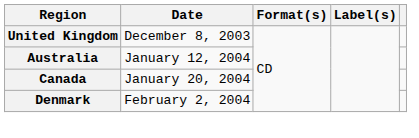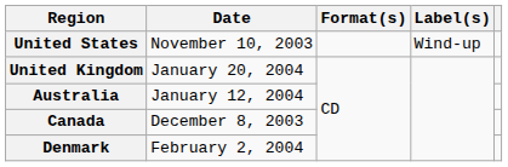 <table class="wikitable plainrowheaders">
 <tr>
 <th scope="col">Region</th>
 <th scope="col">Date</th>
 <th scope="col">Format(s)</th>
 <th scope="col">Label(s)</th>
 <th scope="col"></th>
 </tr>
 <tr>
+<th scope="row">United States</th>
+<td>November 10, 2003</td>
+<td></td>
+<td>Wind-up</td>
+<td></td>
+</tr>
+<tr>
 <th scope="row">United Kingdom</th>
-<td>December 8, 2003</td>
+<td>January 20, 2004</td>
 <td rowspan="4">CD</td>
 <td rowspan="4"></td>
 <td></td>
 </tr>
 <tr>
 <th scope="row">Australia</th>
 <td>January 12, 2004</td>
 <td></td>
 </tr>
 <tr>
 <th scope="row">Canada</th>
-<td>January 20, 2004</td>
+<td>December 8, 2003</td>
 <td></td>
 </tr>
 <tr>
 <th scope="row">Denmark</th>
 <td>February 2, 2004</td>
 <td></td>
 </tr>
 </table>
